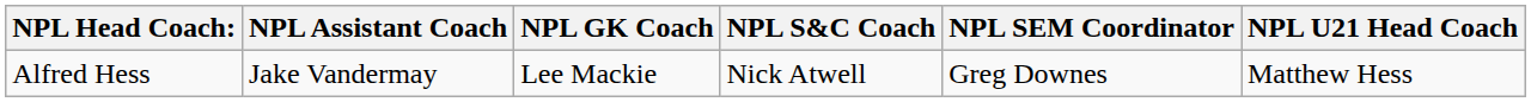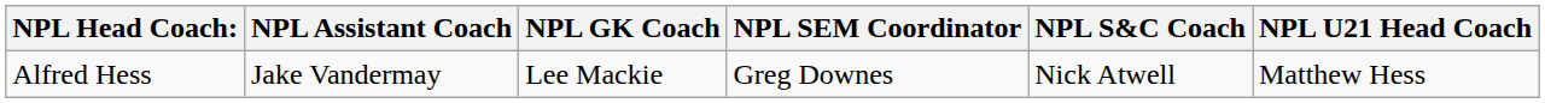 <table class="wikitable">
 <tr>
 <th>NPL Head Coach:</th>
 <th>NPL Assistant Coach</th>
 <th>NPL GK Coach</th>
+<th>NPL SEM Coordinator</th>
 <th>NPL S&C Coach</th>
-<th>NPL SEM Coordinator</th>
 <th>NPL U21 Head Coach</th>
 </tr>
 <tr>
 <td>Alfred Hess</td>
 <td>Jake Vandermay</td>
 <td>Lee Mackie</td>
+<td>Greg Downes</td>
 <td>Nick Atwell</td>
-<td>Greg Downes</td>
 <td>Matthew Hess</td>
 </tr>
 </table>
